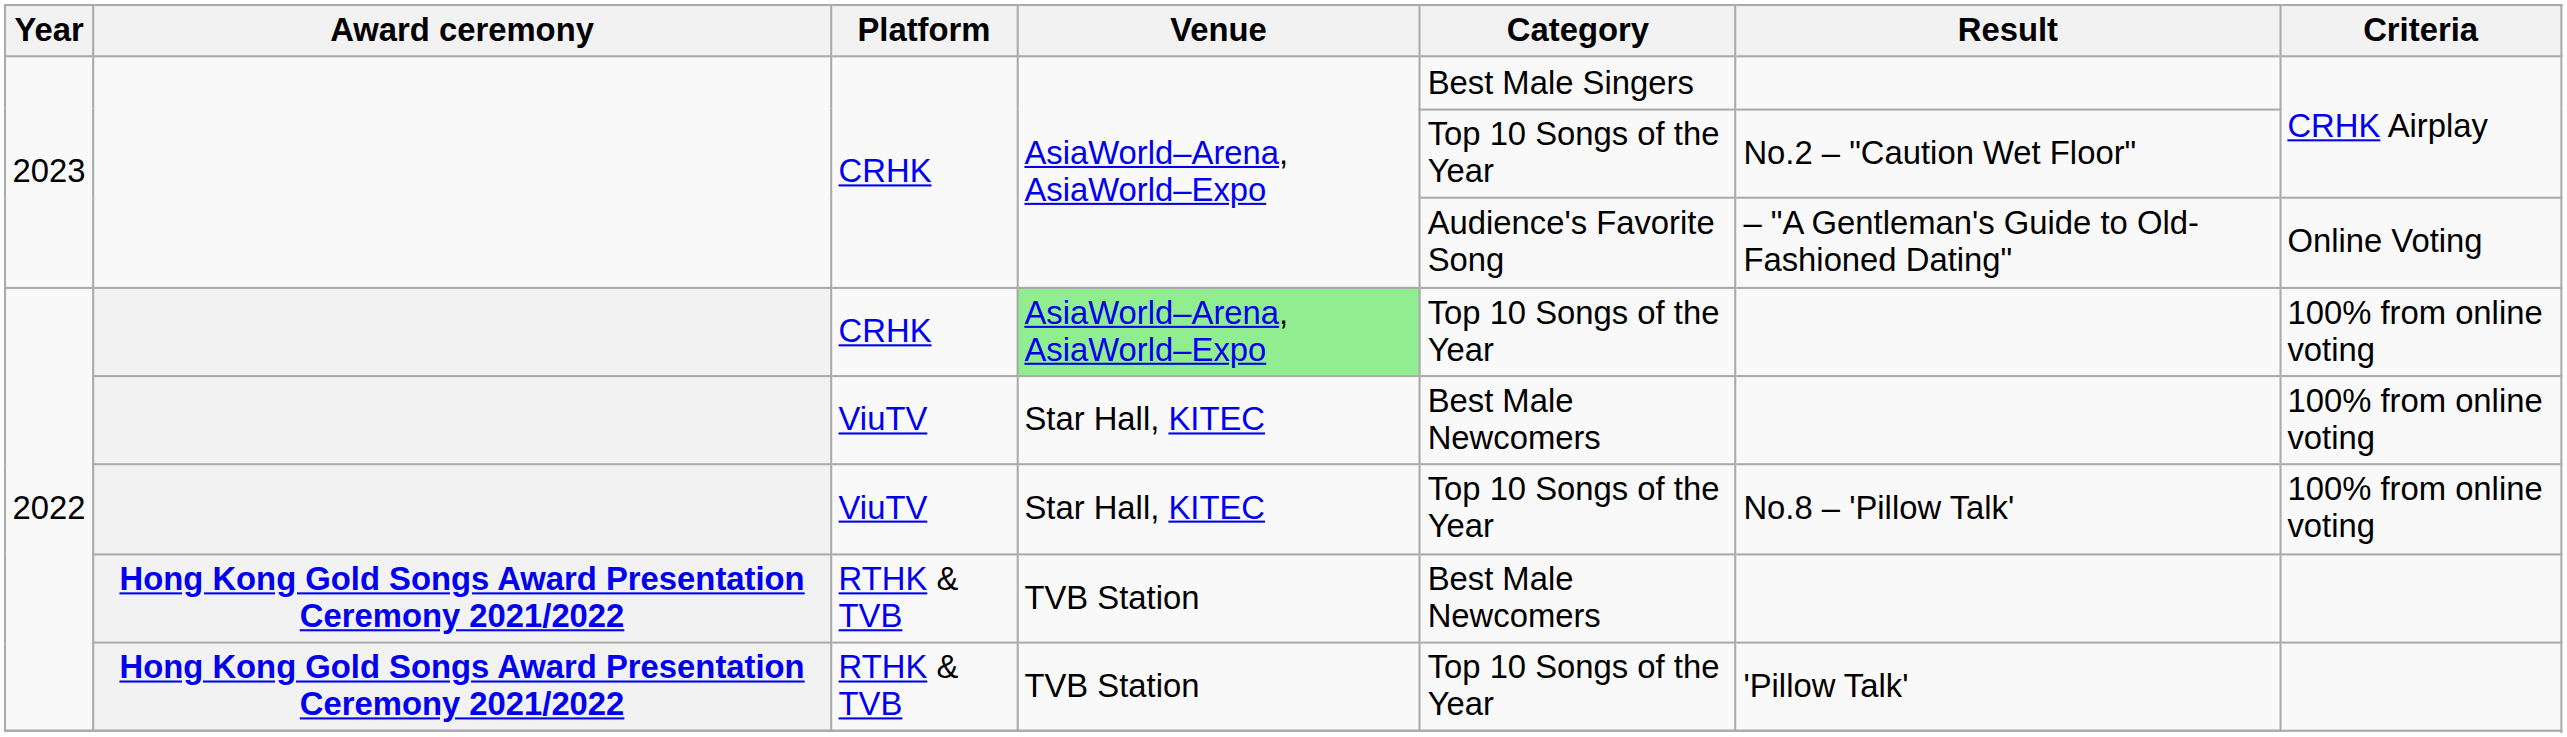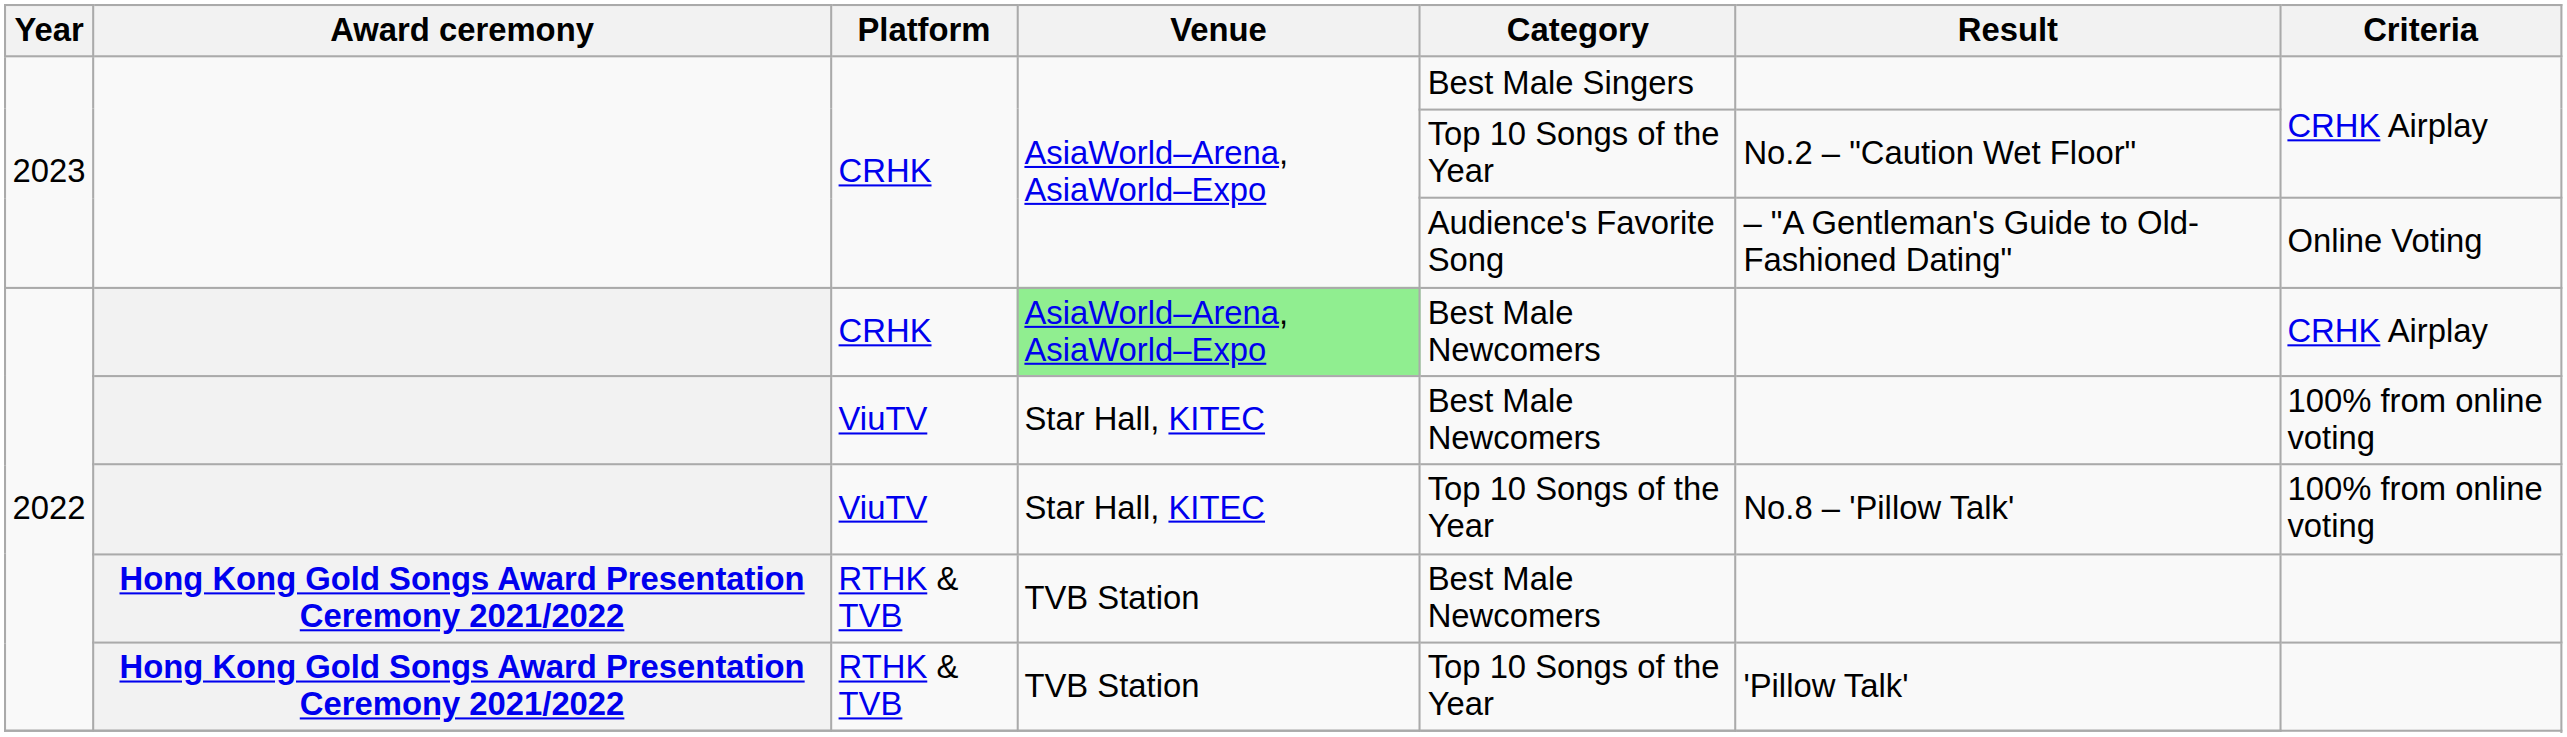 <table class="wikitable plainrowheaders">
 <tr>
 <th scope="col">Year</th>
 <th scope="col">Award ceremony</th>
 <th scope="col">Platform</th>
 <th scope="col">Venue</th>
 <th scope="col">Category</th>
 <th scope="col">Result</th>
 <th scope="col">Criteria</th>
 </tr>
 <tr>
 <td rowspan="3">2023</td>
 <td rowspan="3"></td>
 <td rowspan="3"><a href='#'>CRHK</a></td>
 <td rowspan="3"><a href='#'>AsiaWorld–Arena</a>, <a href='#'>AsiaWorld–Expo</a></td>
 <td>Best Male Singers</td>
 <td></td>
 <td rowspan="2"><a href='#'>CRHK</a> Airplay</td>
 </tr>
 <tr>
 <td>Top 10 Songs of the Year</td>
 <td>No.2 – "Caution Wet Floor"</td>
 </tr>
 <tr>
 <td>Audience's Favorite Song</td>
 <td> – "A Gentleman's Guide to Old-Fashioned Dating"</td>
 <td>Online Voting</td>
 </tr>
 <tr>
 <td rowspan="5">2022</td>
 <th scope="row"></th>
 <td><a href='#'>CRHK</a></td>
 <td style="background: lightgreen;"><a href='#'>AsiaWorld–Arena</a>, <a href='#'>AsiaWorld–Expo</a></td>
-<td>Top 10 Songs of the Year</td>
+<td>Best Male Newcomers</td>
 <td></td>
-<td>100% from online voting</td>
+<td><a href='#'>CRHK</a> Airplay</td>
 </tr>
 <tr>
 <th scope="row"></th>
 <td><a href='#'>ViuTV</a></td>
 <td>Star Hall, <a href='#'>KITEC</a></td>
 <td>Best Male Newcomers</td>
 <td></td>
 <td>100% from online voting</td>
 </tr>
 <tr>
 <th scope="row"></th>
 <td><a href='#'>ViuTV</a></td>
 <td>Star Hall, <a href='#'>KITEC</a></td>
 <td>Top 10 Songs of the Year</td>
 <td>No.8 – 'Pillow Talk'</td>
 <td>100% from online voting</td>
 </tr>
 <tr>
 <th scope="row"><a href='#'>Hong Kong Gold Songs Award Presentation Ceremony 2021/2022</a></th>
 <td><a href='#'>RTHK</a> & <a href='#'>TVB</a></td>
 <td>TVB Station</td>
 <td>Best Male Newcomers</td>
 <td></td>
 <td></td>
 </tr>
 <tr>
 <th scope="row"><a href='#'>Hong Kong Gold Songs Award Presentation Ceremony 2021/2022</a></th>
 <td><a href='#'>RTHK</a> & <a href='#'>TVB</a></td>
 <td>TVB Station</td>
 <td>Top 10 Songs of the Year</td>
 <td>'Pillow Talk'</td>
 </tr>
 <tr>
 </tr>
 </table>
